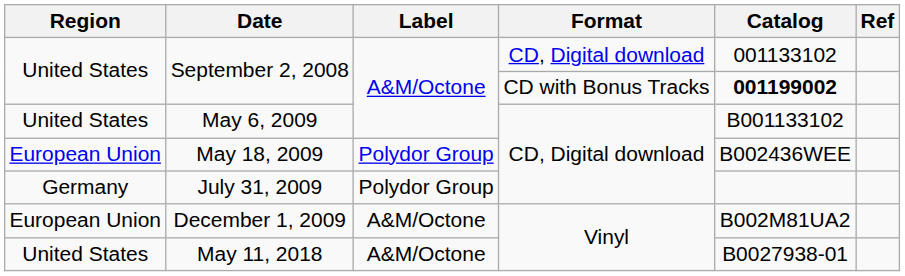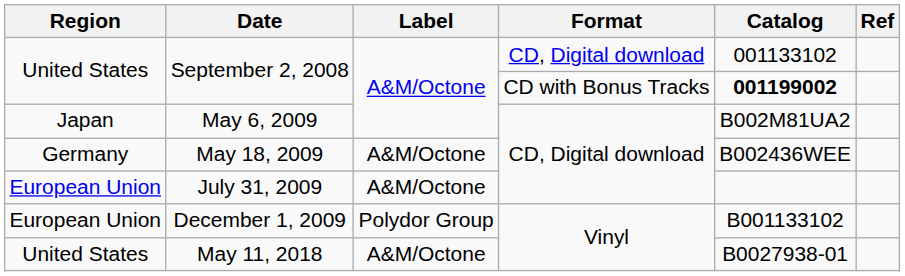 <table class="wikitable" style="text-align:center;">
 <tr>
 <th>Region</th>
 <th>Date</th>
 <th>Label</th>
 <th>Format</th>
 <th>Catalog</th>
 <th>Ref</th>
 </tr>
 <tr>
 <td rowspan="2">United States</td>
 <td rowspan="2">September 2, 2008</td>
 <td rowspan="3"><a href='#'>A&M/Octone</a></td>
 <td><a href='#'>CD</a>, <a href='#'>Digital download</a></td>
 <td>001133102</td>
 <td></td>
 </tr>
 <tr>
 <td>CD with Bonus Tracks</td>
 <td><strong>001199002</strong></td>
 <td></td>
 </tr>
 <tr>
-<td>United States</td>
+<td>Japan</td>
 <td>May 6, 2009</td>
 <td rowspan="3">CD, Digital download</td>
-<td>B001133102</td>
+<td>B002M81UA2</td>
+<td></td>
+</tr>
+<tr>
+<td>Germany</td>
+<td>May 18, 2009</td>
+<td>A&M/Octone</td>
+<td>B002436WEE</td>
 <td></td>
 </tr>
 <tr>
 <td><a href='#'>European Union</a></td>
-<td>May 18, 2009</td>
-<td><a href='#'>Polydor Group</a></td>
-<td>B002436WEE</td>
-<td></td>
-</tr>
-<tr>
-<td>Germany</td>
 <td>July 31, 2009</td>
-<td>Polydor Group</td>
+<td>A&M/Octone</td>
 <td></td>
 <td></td>
 </tr>
 <tr>
 <td>European Union</td>
 <td>December 1, 2009</td>
-<td>A&M/Octone</td>
+<td>Polydor Group</td>
 <td rowspan="2">Vinyl</td>
-<td>B002M81UA2</td>
+<td>B001133102</td>
 <td></td>
 </tr>
 <tr>
 <td>United States</td>
 <td>May 11, 2018</td>
 <td>A&M/Octone</td>
 <td>B0027938-01</td>
 <td></td>
 </tr>
 </table>
